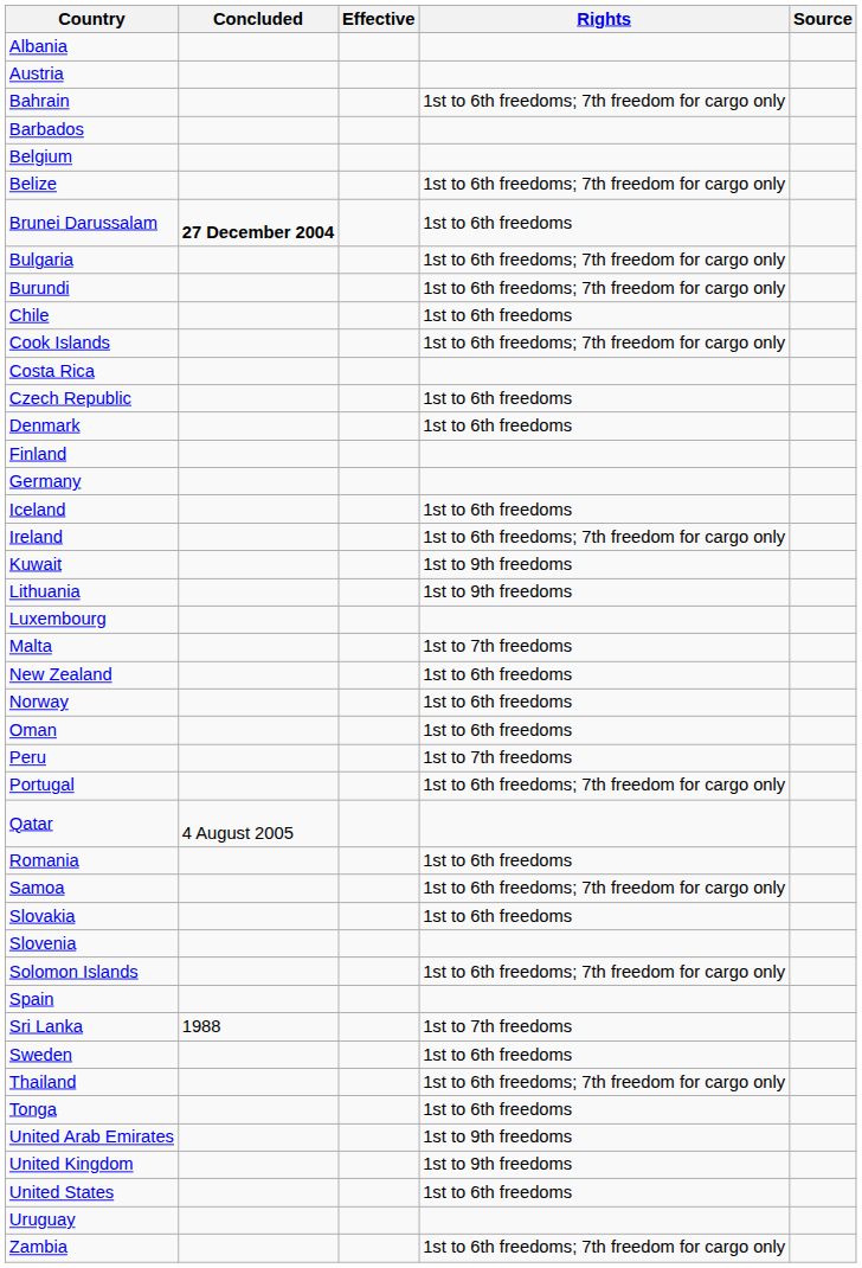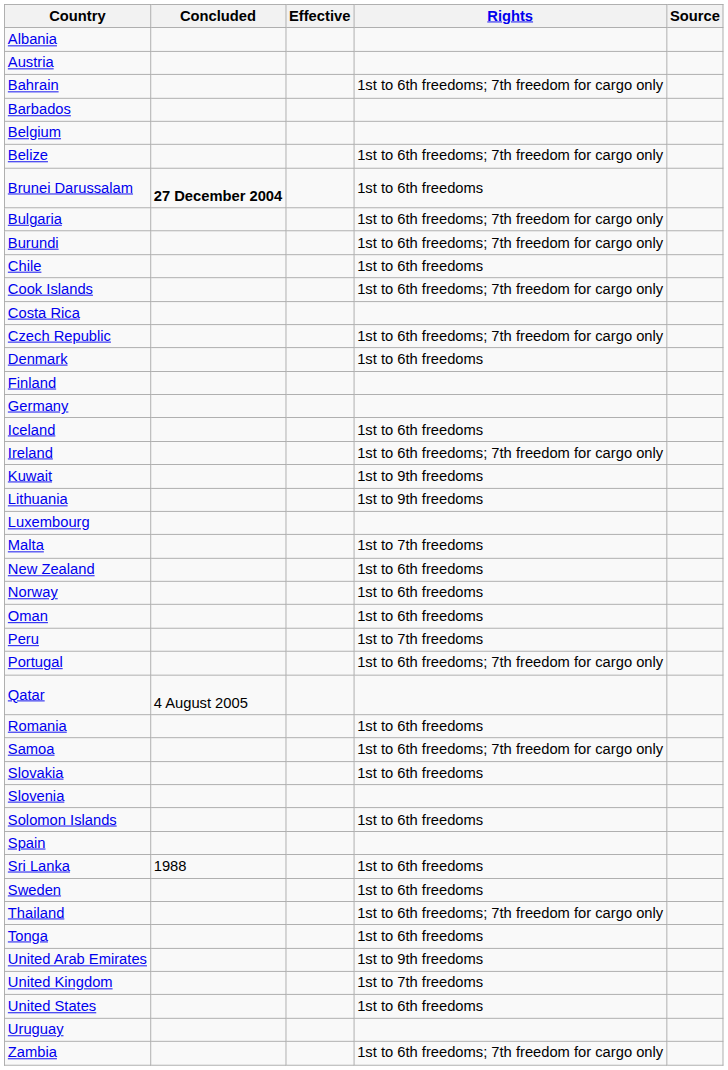 <table class="wikitable sortable">
 <tr>
 <th>Country</th>
 <th>Concluded</th>
 <th>Effective</th>
 <th><a href='#'>Rights</a></th>
 <th class="unsortable">Source</th>
 </tr>
 <tr>
 <td><a href='#'>Albania</a></td>
 <td></td>
 <td></td>
 <td></td>
 <td></td>
 </tr>
 <tr>
 <td><a href='#'>Austria</a></td>
 <td></td>
 <td></td>
 <td></td>
 <td></td>
 </tr>
 <tr>
 <td><a href='#'>Bahrain</a></td>
 <td></td>
 <td></td>
 <td>1st to 6th freedoms; 7th freedom for cargo only</td>
 <td></td>
 </tr>
 <tr>
 <td><a href='#'>Barbados</a></td>
 <td></td>
 <td></td>
 <td></td>
 <td></td>
 </tr>
 <tr>
 <td><a href='#'>Belgium</a></td>
 <td></td>
 <td></td>
 <td></td>
 <td></td>
 </tr>
 <tr>
 <td><a href='#'>Belize</a></td>
 <td></td>
 <td></td>
 <td>1st to 6th freedoms; 7th freedom for cargo only</td>
 <td></td>
 </tr>
 <tr>
 <td><a href='#'>Brunei Darussalam</a></td>
 <td><strong><br>27 December 2004</strong></td>
 <td></td>
 <td>1st to 6th freedoms</td>
 <td><br></td>
 </tr>
 <tr>
 <td><a href='#'>Bulgaria</a></td>
 <td></td>
 <td></td>
 <td>1st to 6th freedoms; 7th freedom for cargo only</td>
 <td></td>
 </tr>
 <tr>
 <td><a href='#'>Burundi</a></td>
 <td></td>
 <td></td>
 <td>1st to 6th freedoms; 7th freedom for cargo only</td>
 <td></td>
 </tr>
 <tr>
 <td><a href='#'>Chile</a></td>
 <td></td>
 <td></td>
 <td>1st to 6th freedoms</td>
 <td></td>
 </tr>
 <tr>
 <td><a href='#'>Cook Islands</a></td>
 <td></td>
 <td></td>
 <td>1st to 6th freedoms; 7th freedom for cargo only</td>
 <td></td>
 </tr>
 <tr>
 <td><a href='#'>Costa Rica</a></td>
 <td></td>
 <td></td>
 <td></td>
 <td></td>
 </tr>
 <tr>
 <td><a href='#'>Czech Republic</a></td>
 <td></td>
 <td></td>
-<td>1st to 6th freedoms</td>
+<td>1st to 6th freedoms; 7th freedom for cargo only</td>
 <td></td>
 </tr>
 <tr>
 <td><a href='#'>Denmark</a></td>
 <td></td>
 <td></td>
 <td>1st to 6th freedoms</td>
 <td></td>
 </tr>
 <tr>
 <td><a href='#'>Finland</a></td>
 <td></td>
 <td></td>
 <td></td>
 <td></td>
 </tr>
 <tr>
 <td><a href='#'>Germany</a></td>
 <td></td>
 <td></td>
 <td></td>
 <td></td>
 </tr>
 <tr>
 <td><a href='#'>Iceland</a></td>
 <td></td>
 <td></td>
 <td>1st to 6th freedoms</td>
 <td></td>
 </tr>
 <tr>
 <td><a href='#'>Ireland</a></td>
 <td></td>
 <td></td>
 <td>1st to 6th freedoms; 7th freedom for cargo only</td>
 <td></td>
 </tr>
 <tr>
 <td><a href='#'>Kuwait</a></td>
 <td></td>
 <td></td>
 <td>1st to 9th freedoms</td>
 <td></td>
 </tr>
 <tr>
 <td><a href='#'>Lithuania</a></td>
 <td></td>
 <td></td>
 <td>1st to 9th freedoms</td>
 <td></td>
 </tr>
 <tr>
 <td><a href='#'>Luxembourg</a></td>
 <td></td>
 <td></td>
 <td></td>
 <td></td>
 </tr>
 <tr>
 <td><a href='#'>Malta</a></td>
 <td></td>
 <td></td>
 <td>1st to 7th freedoms</td>
 <td></td>
 </tr>
 <tr>
 <td><a href='#'>New Zealand</a></td>
 <td></td>
 <td></td>
 <td>1st to 6th freedoms</td>
 <td></td>
 </tr>
 <tr>
 <td><a href='#'>Norway</a></td>
 <td></td>
 <td></td>
 <td>1st to 6th freedoms</td>
 <td></td>
 </tr>
 <tr>
 <td><a href='#'>Oman</a></td>
 <td></td>
 <td></td>
 <td>1st to 6th freedoms</td>
 <td></td>
 </tr>
 <tr>
 <td><a href='#'>Peru</a></td>
 <td></td>
 <td></td>
 <td>1st to 7th freedoms</td>
 <td></td>
 </tr>
 <tr>
 <td><a href='#'>Portugal</a></td>
 <td></td>
 <td></td>
 <td>1st to 6th freedoms; 7th freedom for cargo only</td>
 <td></td>
 </tr>
 <tr>
 <td><a href='#'>Qatar</a></td>
 <td><br>4 August 2005</td>
 <td></td>
 <td></td>
 <td></td>
 </tr>
 <tr>
 <td><a href='#'>Romania</a></td>
 <td></td>
 <td></td>
 <td>1st to 6th freedoms</td>
 <td></td>
 </tr>
 <tr>
 <td><a href='#'>Samoa</a></td>
 <td></td>
 <td></td>
 <td>1st to 6th freedoms; 7th freedom for cargo only</td>
 <td></td>
 </tr>
 <tr>
 <td><a href='#'>Slovakia</a></td>
 <td></td>
 <td></td>
 <td>1st to 6th freedoms</td>
 <td></td>
 </tr>
 <tr>
 <td><a href='#'>Slovenia</a></td>
 <td></td>
 <td></td>
 <td></td>
 <td></td>
 </tr>
 <tr>
 <td><a href='#'>Solomon Islands</a></td>
 <td></td>
 <td></td>
-<td>1st to 6th freedoms; 7th freedom for cargo only</td>
+<td>1st to 6th freedoms</td>
 <td></td>
 </tr>
 <tr>
 <td><a href='#'>Spain</a></td>
 <td></td>
 <td></td>
 <td></td>
 <td></td>
 </tr>
 <tr>
 <td><a href='#'>Sri Lanka</a></td>
 <td>1988</td>
 <td></td>
-<td>1st to 7th freedoms</td>
+<td>1st to 6th freedoms</td>
 <td><br></td>
 </tr>
 <tr>
 <td><a href='#'>Sweden</a></td>
 <td></td>
 <td></td>
 <td>1st to 6th freedoms</td>
 <td></td>
 </tr>
 <tr>
 <td><a href='#'>Thailand</a></td>
 <td></td>
 <td></td>
 <td>1st to 6th freedoms; 7th freedom for cargo only</td>
 <td></td>
 </tr>
 <tr>
 <td><a href='#'>Tonga</a></td>
 <td></td>
 <td></td>
 <td>1st to 6th freedoms</td>
 <td></td>
 </tr>
 <tr>
 <td><a href='#'>United Arab Emirates</a></td>
 <td></td>
 <td></td>
 <td>1st to 9th freedoms</td>
 <td></td>
 </tr>
 <tr>
 <td><a href='#'>United Kingdom</a></td>
 <td></td>
 <td></td>
-<td>1st to 9th freedoms</td>
+<td>1st to 7th freedoms</td>
 <td></td>
 </tr>
 <tr>
 <td><a href='#'>United States</a></td>
 <td></td>
 <td></td>
 <td>1st to 6th freedoms</td>
 <td></td>
 </tr>
 <tr>
 <td><a href='#'>Uruguay</a></td>
 <td></td>
 <td></td>
 <td></td>
 <td></td>
 </tr>
 <tr>
 <td><a href='#'>Zambia</a></td>
 <td></td>
 <td></td>
 <td>1st to 6th freedoms; 7th freedom for cargo only</td>
 <td></td>
 </tr>
 </table>
